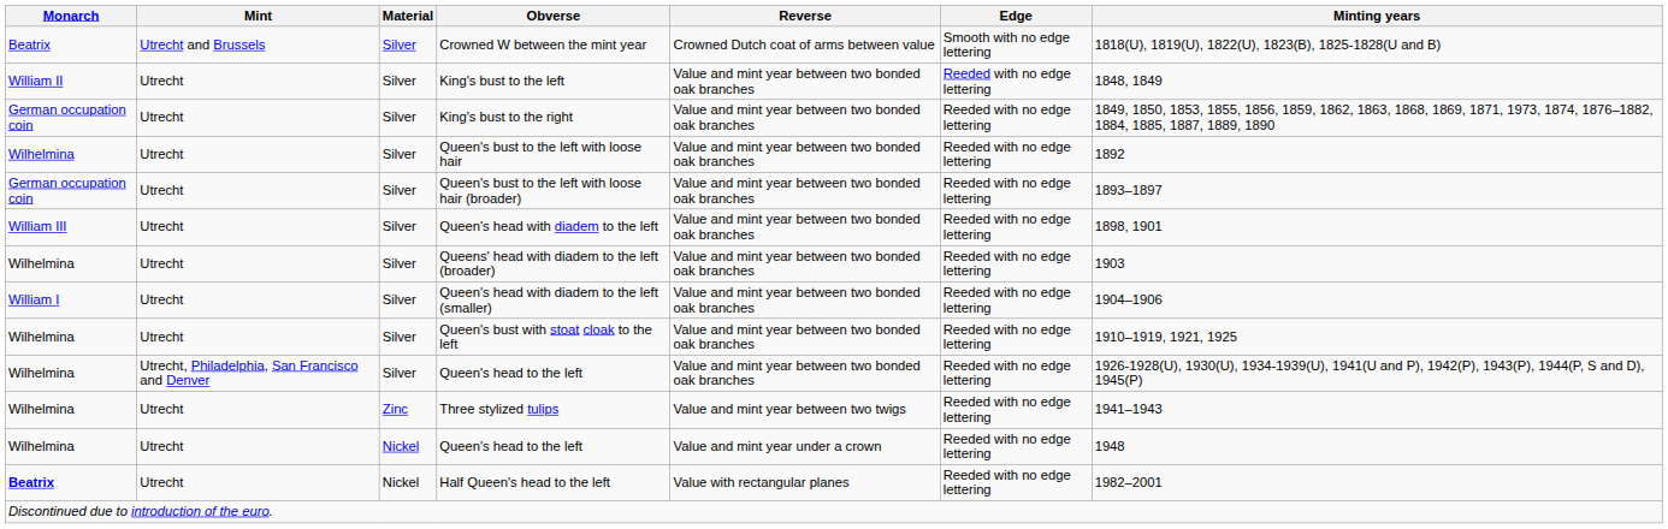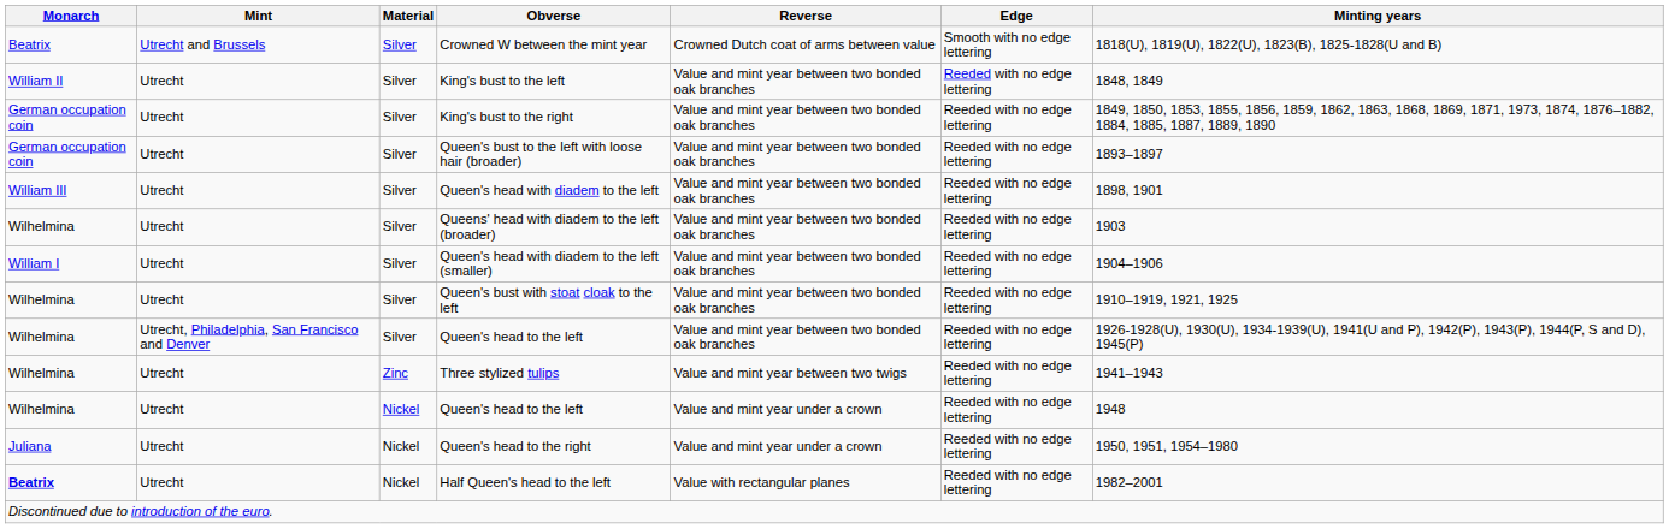 <table class="wikitable">
 <tr>
 <th><a href='#'>Monarch</a></th>
 <th>Mint</th>
 <th>Material</th>
 <th>Obverse</th>
 <th>Reverse</th>
 <th>Edge</th>
 <th>Minting years</th>
 </tr>
 <tr>
 <td><a href='#'>Beatrix</a></td>
 <td><a href='#'>Utrecht</a> and <a href='#'>Brussels</a></td>
 <td><a href='#'>Silver</a></td>
 <td>Crowned W between the mint year</td>
 <td>Crowned Dutch coat of arms between value</td>
 <td>Smooth with no edge lettering</td>
 <td>1818(U), 1819(U), 1822(U), 1823(B), 1825-1828(U and B)</td>
 </tr>
 <tr>
 <td><a href='#'>William II</a></td>
 <td>Utrecht</td>
 <td>Silver</td>
 <td>King's bust to the left</td>
 <td>Value and mint year between two bonded oak branches</td>
 <td><a href='#'>Reeded</a> with no edge lettering</td>
 <td>1848, 1849</td>
 </tr>
 <tr>
 <td><a href='#'>German occupation coin</a></td>
 <td>Utrecht</td>
 <td>Silver</td>
 <td>King's bust to the right</td>
 <td>Value and mint year between two bonded oak branches</td>
 <td>Reeded with no edge lettering</td>
 <td>1849, 1850, 1853, 1855, 1856, 1859, 1862, 1863, 1868, 1869, 1871, 1973, 1874, 1876–1882, 1884, 1885, 1887, 1889, 1890</td>
-</tr>
-<tr>
-<td><a href='#'>Wilhelmina</a></td>
-<td>Utrecht</td>
-<td>Silver</td>
-<td>Queen's bust to the left with loose hair</td>
-<td>Value and mint year between two bonded oak branches</td>
-<td>Reeded with no edge lettering</td>
-<td>1892</td>
 </tr>
 <tr>
 <td><a href='#'>German occupation coin</a></td>
 <td>Utrecht</td>
 <td>Silver</td>
 <td>Queen's bust to the left with loose hair (broader)</td>
 <td>Value and mint year between two bonded oak branches</td>
 <td>Reeded with no edge lettering</td>
 <td>1893–1897</td>
 </tr>
 <tr>
 <td><a href='#'>William III</a></td>
 <td>Utrecht</td>
 <td>Silver</td>
 <td>Queen's head with <a href='#'>diadem</a> to the left</td>
 <td>Value and mint year between two bonded oak branches</td>
 <td>Reeded with no edge lettering</td>
 <td>1898, 1901</td>
 </tr>
 <tr>
 <td>Wilhelmina</td>
 <td>Utrecht</td>
 <td>Silver</td>
 <td>Queens' head with diadem to the left (broader)</td>
 <td>Value and mint year between two bonded oak branches</td>
 <td>Reeded with no edge lettering</td>
 <td>1903</td>
 </tr>
 <tr>
 <td><a href='#'>William I</a></td>
 <td>Utrecht</td>
 <td>Silver</td>
 <td>Queen's head with diadem to the left (smaller)</td>
 <td>Value and mint year between two bonded oak branches</td>
 <td>Reeded with no edge lettering</td>
 <td>1904–1906</td>
 </tr>
 <tr>
 <td>Wilhelmina</td>
 <td>Utrecht</td>
 <td>Silver</td>
 <td>Queen's bust with <a href='#'>stoat</a> <a href='#'>cloak</a> to the left</td>
 <td>Value and mint year between two bonded oak branches</td>
 <td>Reeded with no edge lettering</td>
 <td>1910–1919, 1921, 1925</td>
 </tr>
 <tr>
 <td>Wilhelmina</td>
 <td>Utrecht, <a href='#'>Philadelphia</a>, <a href='#'>San Francisco</a> and <a href='#'>Denver</a></td>
 <td>Silver</td>
 <td>Queen's head to the left</td>
 <td>Value and mint year between two bonded oak branches</td>
 <td>Reeded with no edge lettering</td>
 <td>1926-1928(U), 1930(U), 1934-1939(U), 1941(U and P), 1942(P), 1943(P), 1944(P, S and D), 1945(P)</td>
 </tr>
 <tr>
 <td>Wilhelmina</td>
 <td>Utrecht</td>
 <td><a href='#'>Zinc</a></td>
 <td>Three stylized <a href='#'>tulips</a></td>
 <td>Value and mint year between two twigs</td>
 <td>Reeded with no edge lettering</td>
 <td>1941–1943</td>
 </tr>
 <tr>
 <td>Wilhelmina</td>
 <td>Utrecht</td>
 <td><a href='#'>Nickel</a></td>
 <td>Queen's head to the left</td>
 <td>Value and mint year under a crown</td>
 <td>Reeded with no edge lettering</td>
 <td>1948</td>
 </tr>
 <tr>
+<td><a href='#'>Juliana</a></td>
+<td>Utrecht</td>
+<td>Nickel</td>
+<td>Queen's head to the right</td>
+<td>Value and mint year under a crown</td>
+<td>Reeded with no edge lettering</td>
+<td>1950, 1951, 1954–1980</td>
+</tr>
+<tr>
 <td><strong><a href='#'>Beatrix</a></strong></td>
 <td>Utrecht</td>
 <td>Nickel</td>
 <td>Half Queen's head to the left</td>
 <td>Value with rectangular planes</td>
 <td>Reeded with no edge lettering</td>
 <td>1982–2001</td>
 </tr>
 <tr>
 <td colspan=7><em>Discontinued due to <a href='#'>introduction of the euro</a>.</em></td>
 </tr>
 </table>
